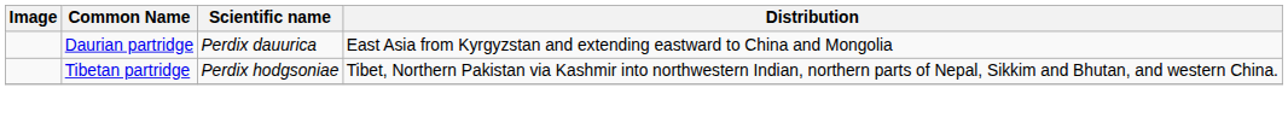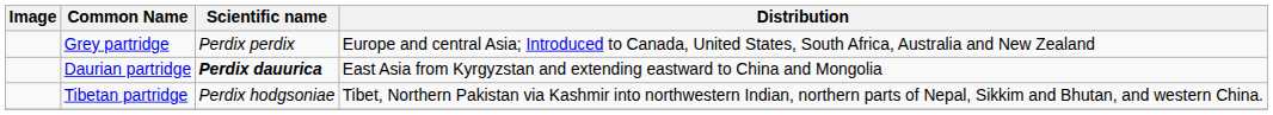 <table class="wikitable ">
 <tr>
 <th>Image</th>
 <th>Common Name</th>
 <th>Scientific name</th>
 <th>Distribution</th>
 </tr>
 <tr>
 <td></td>
+<td><a href='#'>Grey partridge</a></td>
+<td><em>Perdix perdix</em></td>
+<td>Europe and central Asia; <a href='#'>Introduced</a> to Canada, United States, South Africa, Australia and New Zealand</td>
+</tr>
+<tr>
+<td></td>
 <td><a href='#'>Daurian partridge</a></td>
-<td><em>Perdix dauurica</em></td>
+<td><strong><em>Perdix dauurica</em></strong></td>
 <td>East Asia from Kyrgyzstan and extending eastward to China and Mongolia</td>
 </tr>
 <tr>
 <td></td>
 <td><a href='#'>Tibetan partridge</a></td>
 <td><em>Perdix hodgsoniae</em></td>
 <td>Tibet, Northern Pakistan via Kashmir into northwestern Indian, northern parts of Nepal, Sikkim and Bhutan, and western China.</td>
 </tr>
 <tr>
 </tr>
 </table>
